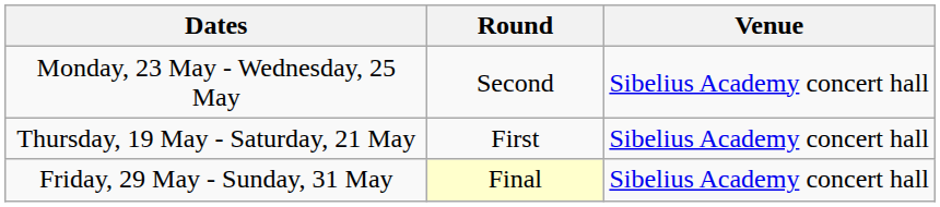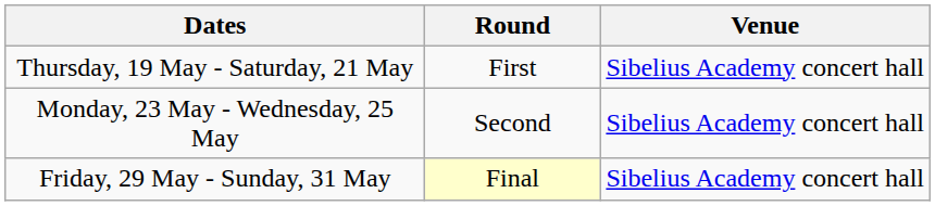 <table class="wikitable" style="text-align:center;">
 <tr>
 <th width="250">Dates</th>
 <th width="100">Round</th>
 <th>Venue</th>
 </tr>
 <tr>
-<td>Monday, 23 May - Wednesday, 25 May</td>
-<td>Second</td>
+<td>Thursday, 19 May - Saturday, 21 May</td>
+<td>First</td>
 <td><a href='#'>Sibelius Academy</a> concert hall</td>
 </tr>
 <tr>
-<td>Thursday, 19 May - Saturday, 21 May</td>
-<td>First</td>
+<td>Monday, 23 May - Wednesday, 25 May</td>
+<td>Second</td>
 <td><a href='#'>Sibelius Academy</a> concert hall</td>
 </tr>
 <tr>
 <td>Friday, 29 May - Sunday, 31 May</td>
 <td bgcolor="ffffcc">Final</td>
 <td><a href='#'>Sibelius Academy</a> concert hall</td>
 </tr>
 </table>
